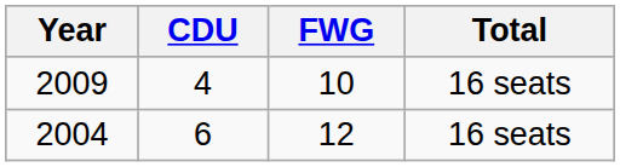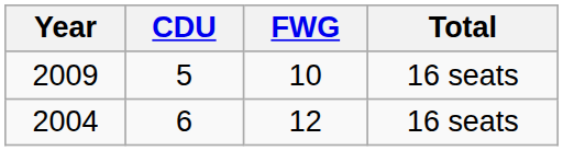 <table class="wikitable" width="300">
 <tr>
 <th>Year</th>
 <th><a href='#'>CDU</a></th>
 <th><a href='#'>FWG</a></th>
 <th>Total</th>
 </tr>
 <tr align="center">
 <td>2009</td>
-<td>4</td>
+<td>5</td>
 <td>10</td>
 <td>16 seats</td>
 </tr>
 <tr align="center">
 <td>2004</td>
 <td>6</td>
 <td>12</td>
 <td>16 seats</td>
 </tr>
 </table>
